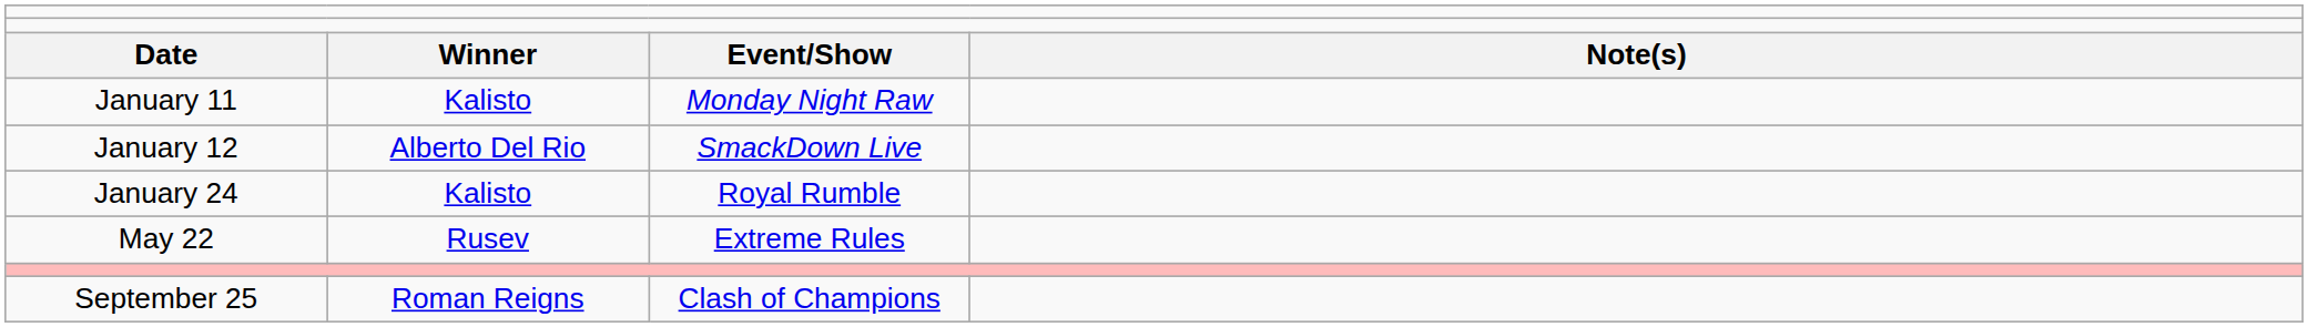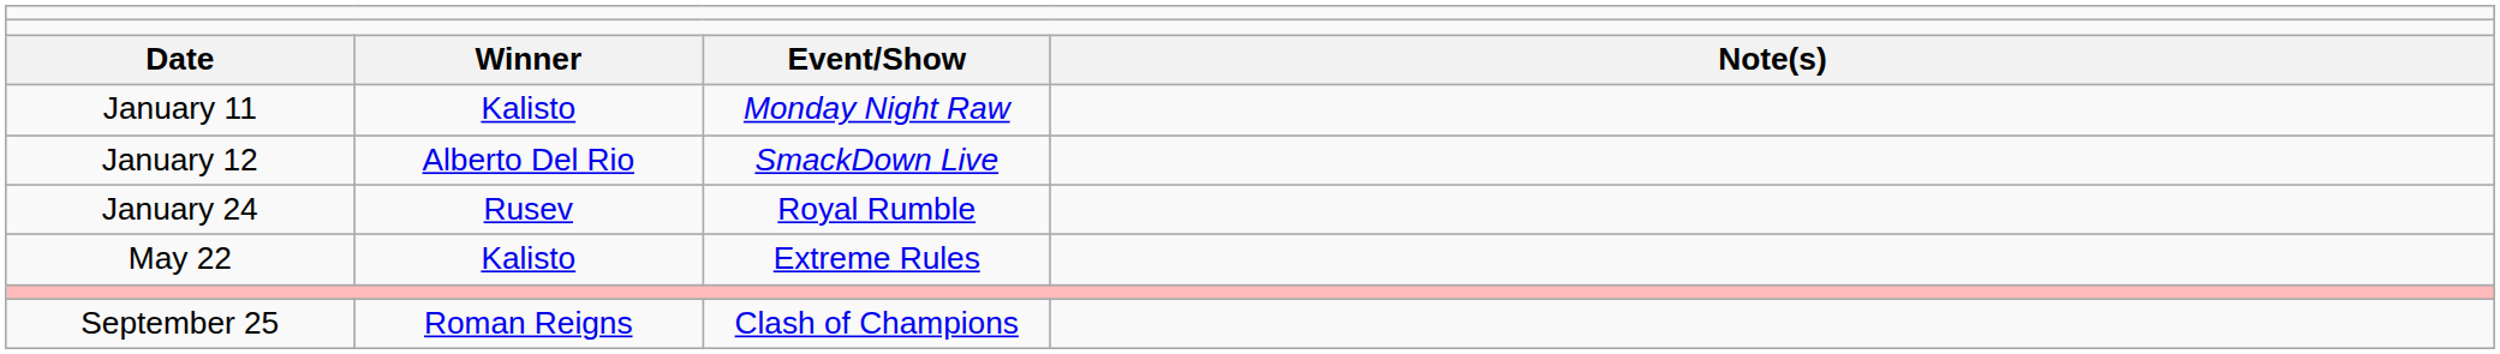 <table class="wikitable" style="text-align:center; width:100%;">
 <tr>
 <td colspan="5"></td>
 </tr>
 <tr>
 <td colspan="5"><strong></strong></td>
 </tr>
 <tr>
 <th width=14%>Date</th>
 <th width=14%>Winner</th>
 <th width=14%>Event/Show</th>
 <th width=58%>Note(s)</th>
 </tr>
 <tr>
 <td>January 11</td>
 <td><a href='#'>Kalisto</a></td>
 <td><em><a href='#'>Monday Night Raw</a></em></td>
 <td></td>
 </tr>
 <tr>
 <td>January 12</td>
 <td><a href='#'>Alberto Del Rio</a></td>
 <td><em><a href='#'>SmackDown Live</a></em></td>
 <td></td>
 </tr>
 <tr>
 <td>January 24</td>
-<td><a href='#'>Kalisto</a></td>
+<td><a href='#'>Rusev</a></td>
 <td><a href='#'>Royal Rumble</a></td>
 <td></td>
 </tr>
 <tr>
 <td>May 22</td>
-<td><a href='#'>Rusev</a></td>
+<td><a href='#'>Kalisto</a></td>
 <td><a href='#'>Extreme Rules</a></td>
 <td></td>
 </tr>
 <tr style="background:#FBB;">
 <td colspan="5"></td>
 </tr>
 <tr>
 <td>September 25</td>
 <td><a href='#'>Roman Reigns</a></td>
 <td><a href='#'>Clash of Champions</a></td>
 <td></td>
 </tr>
 </table>
